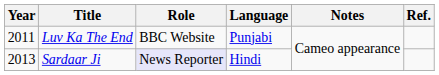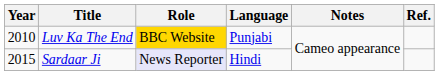 <table class="wikitable sortable">
 <tr>
 <th>Year</th>
 <th>Title</th>
 <th>Role</th>
 <th>Language</th>
 <th>Notes</th>
 <th>Ref.</th>
 </tr>
 <tr>
-<td>2011</td>
+<td>2010</td>
 <td><em><a href='#'>Luv Ka The End</a></em></td>
-<td>BBC Website</td>
+<td style="background: gold;">BBC Website</td>
 <td><a href='#'>Punjabi</a></td>
 <td rowspan="2">Cameo appearance</td>
 <td></td>
 </tr>
 <tr>
-<td>2013</td>
+<td>2015</td>
 <td><em><a href='#'>Sardaar Ji</a></em></td>
 <td style="background: lavender;">News Reporter</td>
 <td><a href='#'>Hindi</a></td>
 <td></td>
 </tr>
 </table>
